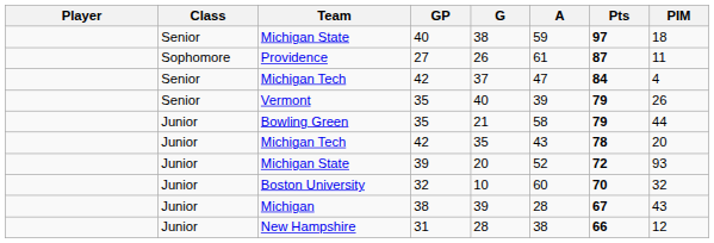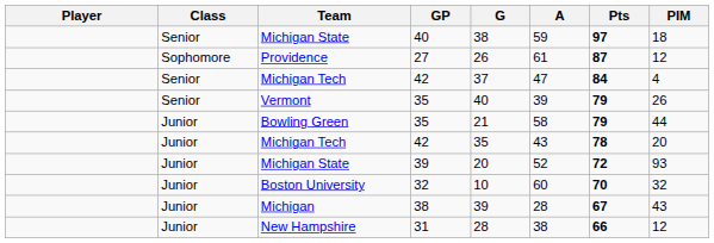 <table class="wikitable sortable">
 <tr>
 <th style="width: 11em;">Player</th>
 <th style="width: 7em;">Class</th>
 <th style="width: 11em;">Team</th>
 <th style="width: 4em;">GP</th>
 <th style="width: 4em;">G</th>
 <th style="width: 4em;">A</th>
 <th style="width: 4em;">Pts</th>
 <th style="width: 4em;">PIM</th>
 </tr>
 <tr>
 <td></td>
 <td>Senior</td>
 <td><a href='#'>Michigan State</a></td>
 <td>40</td>
 <td>38</td>
 <td>59</td>
 <td><strong>97</strong></td>
 <td>18</td>
 </tr>
 <tr>
 <td></td>
 <td>Sophomore</td>
 <td><a href='#'>Providence</a></td>
 <td>27</td>
 <td>26</td>
 <td>61</td>
 <td><strong>87</strong></td>
-<td>11</td>
+<td>12</td>
 </tr>
 <tr>
 <td></td>
 <td>Senior</td>
 <td><a href='#'>Michigan Tech</a></td>
 <td>42</td>
 <td>37</td>
 <td>47</td>
 <td><strong>84</strong></td>
 <td>4</td>
 </tr>
 <tr>
 <td></td>
 <td>Senior</td>
 <td><a href='#'>Vermont</a></td>
 <td>35</td>
 <td>40</td>
 <td>39</td>
 <td><strong>79</strong></td>
 <td>26</td>
 </tr>
 <tr>
 <td></td>
 <td>Junior</td>
 <td><a href='#'>Bowling Green</a></td>
 <td>35</td>
 <td>21</td>
 <td>58</td>
 <td><strong>79</strong></td>
 <td>44</td>
 </tr>
 <tr>
 <td></td>
 <td>Junior</td>
 <td><a href='#'>Michigan Tech</a></td>
 <td>42</td>
 <td>35</td>
 <td>43</td>
 <td><strong>78</strong></td>
 <td>20</td>
 </tr>
 <tr>
 <td></td>
 <td>Junior</td>
 <td><a href='#'>Michigan State</a></td>
 <td>39</td>
 <td>20</td>
 <td>52</td>
 <td><strong>72</strong></td>
 <td>93</td>
 </tr>
 <tr>
 <td></td>
 <td>Junior</td>
 <td><a href='#'>Boston University</a></td>
 <td>32</td>
 <td>10</td>
 <td>60</td>
 <td><strong>70</strong></td>
 <td>32</td>
 </tr>
 <tr>
 <td></td>
 <td>Junior</td>
 <td><a href='#'>Michigan</a></td>
 <td>38</td>
 <td>39</td>
 <td>28</td>
 <td><strong>67</strong></td>
 <td>43</td>
 </tr>
 <tr>
 <td></td>
 <td>Junior</td>
 <td><a href='#'>New Hampshire</a></td>
 <td>31</td>
 <td>28</td>
 <td>38</td>
 <td><strong>66</strong></td>
 <td>12</td>
 </tr>
 </table>
